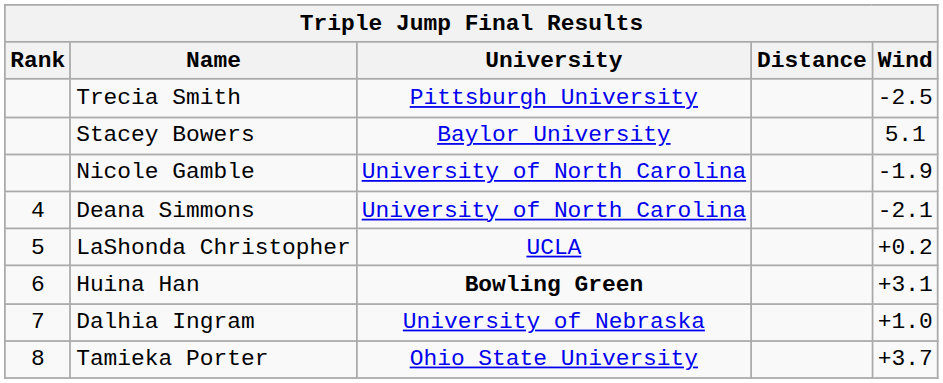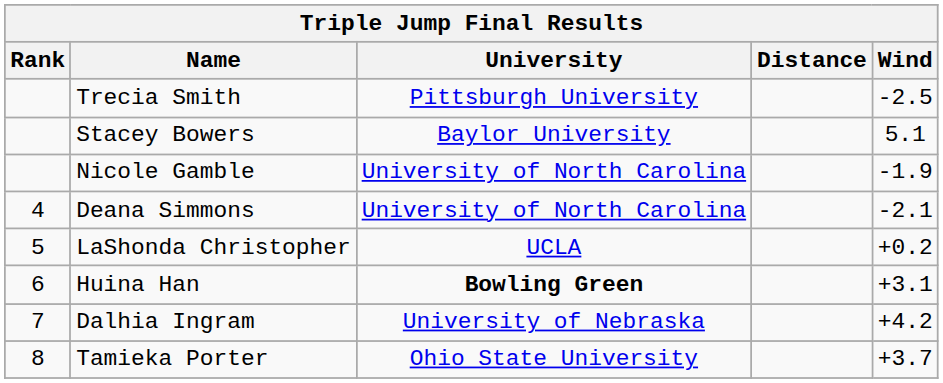 <table class="wikitable sortable" style="text-align:center">
 <tr>
 <th colspan="5">Triple Jump Final Results</th>
 </tr>
 <tr>
 <th>Rank</th>
 <th>Name</th>
 <th>University</th>
 <th>Distance</th>
 <th>Wind</th>
 </tr>
 <tr>
 <td></td>
 <td align=left>Trecia Smith</td>
 <td><a href='#'>Pittsburgh University</a></td>
 <td></td>
 <td>-2.5</td>
 </tr>
 <tr>
 <td></td>
 <td align=left>Stacey Bowers</td>
 <td><a href='#'>Baylor University</a></td>
 <td></td>
 <td>5.1</td>
 </tr>
 <tr>
 <td></td>
 <td align=left>Nicole Gamble</td>
 <td><a href='#'>University of North Carolina</a></td>
 <td></td>
 <td>-1.9</td>
 </tr>
 <tr>
 <td>4</td>
 <td align=left>Deana Simmons</td>
 <td><a href='#'>University of North Carolina</a></td>
 <td></td>
 <td>-2.1</td>
 </tr>
 <tr>
 <td>5</td>
 <td align=left>LaShonda Christopher</td>
 <td><a href='#'>UCLA</a></td>
 <td></td>
 <td>+0.2</td>
 </tr>
 <tr>
 <td>6</td>
 <td align=left>Huina Han</td>
 <td><strong>Bowling Green</strong></td>
 <td></td>
 <td>+3.1</td>
 </tr>
 <tr>
 <td>7</td>
 <td align=left>Dalhia Ingram</td>
 <td><a href='#'>University of Nebraska</a></td>
 <td></td>
-<td>+1.0</td>
+<td>+4.2</td>
 </tr>
 <tr>
 <td>8</td>
 <td align=left>Tamieka Porter</td>
 <td><a href='#'>Ohio State University</a></td>
 <td></td>
 <td>+3.7</td>
 </tr>
 </table>
